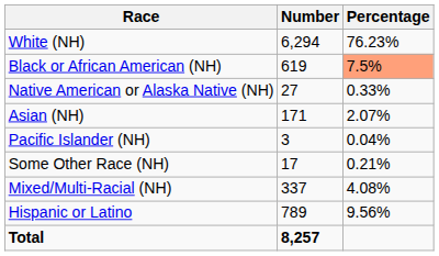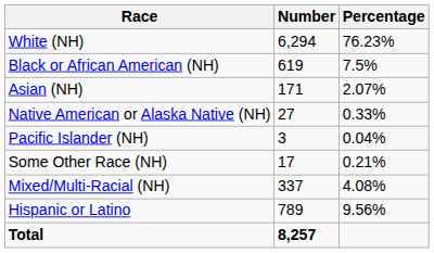 <table class="wikitable">
 <tr>
 <th>Race</th>
 <th>Number</th>
 <th>Percentage</th>
 </tr>
 <tr>
 <td><a href='#'>White</a> (NH)</td>
 <td>6,294</td>
 <td>76.23%</td>
 </tr>
 <tr>
 <td><a href='#'>Black or African American</a> (NH)</td>
 <td>619</td>
-<td style="background: lightsalmon;">7.5%</td>
+<td>7.5%</td>
+</tr>
+<tr>
+<td><a href='#'>Asian</a> (NH)</td>
+<td>171</td>
+<td>2.07%</td>
 </tr>
 <tr>
 <td><a href='#'>Native American</a> or <a href='#'>Alaska Native</a> (NH)</td>
 <td>27</td>
 <td>0.33%</td>
-</tr>
-<tr>
-<td><a href='#'>Asian</a> (NH)</td>
-<td>171</td>
-<td>2.07%</td>
 </tr>
 <tr>
 <td><a href='#'>Pacific Islander</a> (NH)</td>
 <td>3</td>
 <td>0.04%</td>
 </tr>
 <tr>
 <td>Some Other Race (NH)</td>
 <td>17</td>
 <td>0.21%</td>
 </tr>
 <tr>
 <td><a href='#'>Mixed/Multi-Racial</a> (NH)</td>
 <td>337</td>
 <td>4.08%</td>
 </tr>
 <tr>
 <td><a href='#'>Hispanic or Latino</a></td>
 <td>789</td>
 <td>9.56%</td>
 </tr>
 <tr>
 <td><strong>Total</strong></td>
 <td><strong>8,257</strong></td>
 <td></td>
 </tr>
 </table>
